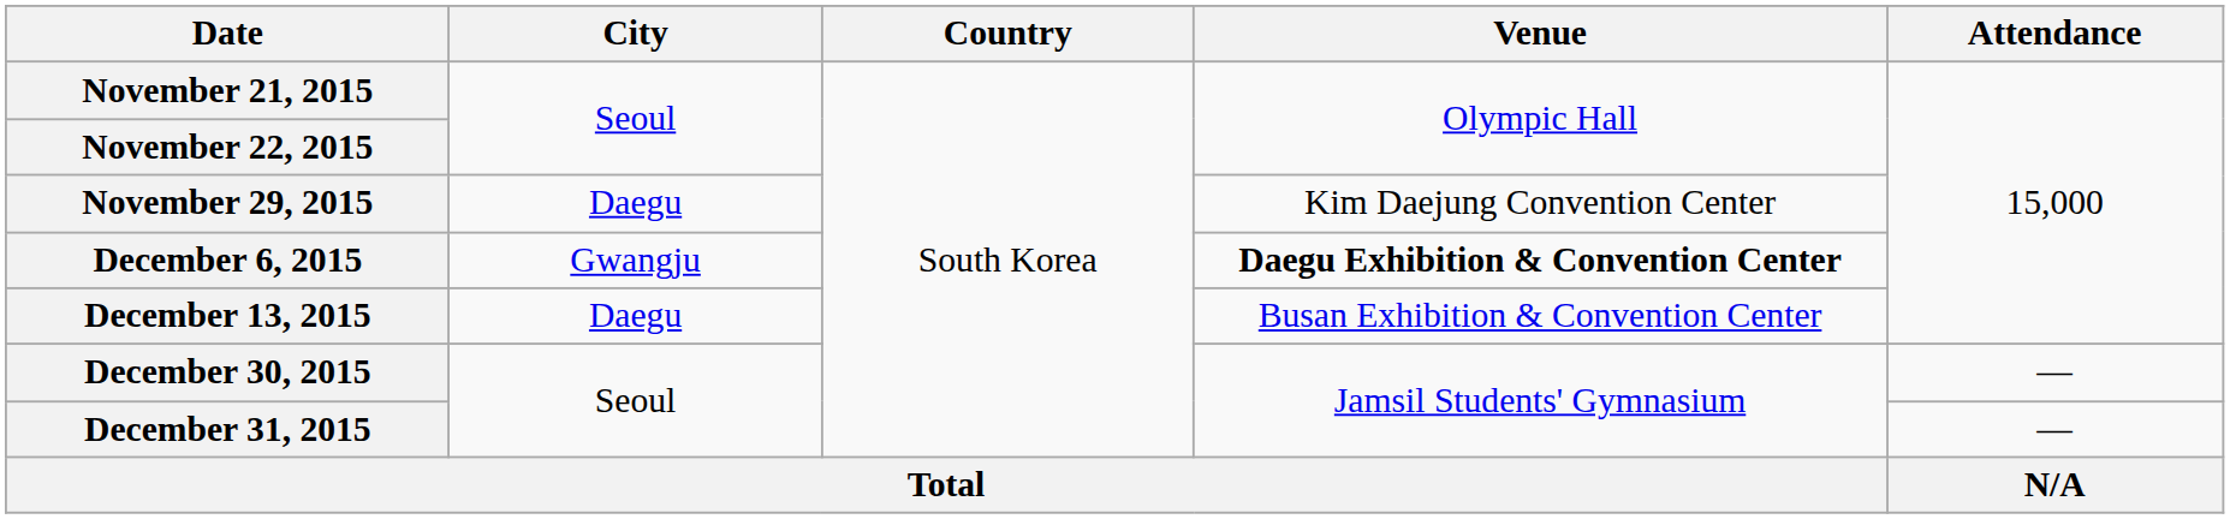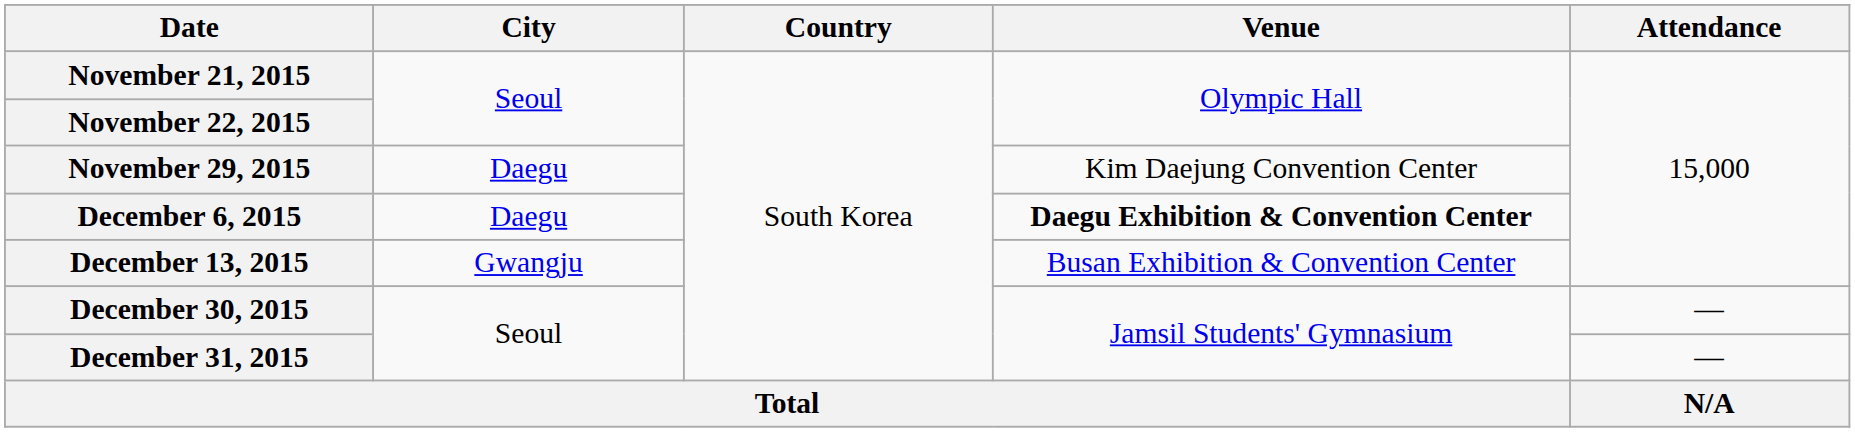 <table class="wikitable plainrowheaders" style="text-align:center;">
 <tr>
 <th scope="col" style="width:12em;">Date</th>
 <th scope="col" style="width:10em;">City</th>
 <th scope="col" style="width:10em;">Country</th>
 <th scope="col" style="width:19em;">Venue</th>
 <th scope="col" style="width:9em;">Attendance</th>
 </tr>
 <tr>
 <th scope="row" style="text-align:center;">November 21, 2015</th>
 <td rowspan="2"><a href='#'>Seoul</a></td>
 <td rowspan="7">South Korea</td>
 <td rowspan="2"><a href='#'>Olympic Hall</a></td>
 <td rowspan="5">15,000</td>
 </tr>
 <tr>
 <th scope="row" style="text-align:center;">November 22, 2015</th>
 </tr>
 <tr>
 <th scope="row" style="text-align:center;">November 29, 2015</th>
 <td><a href='#'>Daegu</a></td>
 <td>Kim Daejung Convention Center</td>
 </tr>
 <tr>
 <th scope="row" style="text-align:center;">December 6, 2015</th>
-<td><a href='#'>Gwangju</a></td>
+<td><a href='#'>Daegu</a></td>
 <td><strong>Daegu Exhibition & Convention Center</strong></td>
 </tr>
 <tr>
 <th scope="row" style="text-align:center;">December 13, 2015</th>
-<td><a href='#'>Daegu</a></td>
+<td><a href='#'>Gwangju</a></td>
 <td><a href='#'>Busan Exhibition & Convention Center</a></td>
 </tr>
 <tr>
 <th scope="row" style="text-align:center;">December 30, 2015</th>
 <td rowspan="2">Seoul</td>
 <td rowspan="2"><a href='#'>Jamsil Students' Gymnasium</a></td>
 <td>—</td>
 </tr>
 <tr>
 <th scope="row" style="text-align:center;">December 31, 2015</th>
 <td>—</td>
 </tr>
 <tr>
 <th colspan="4">Total</th>
 <th scope="row" style="text-align:center;">N/A</th>
 </tr>
 </table>
